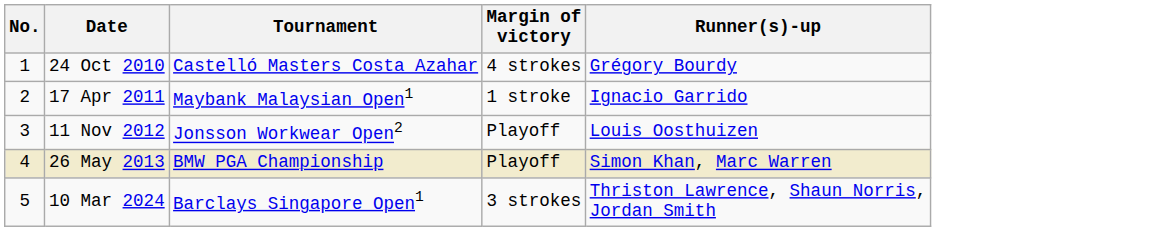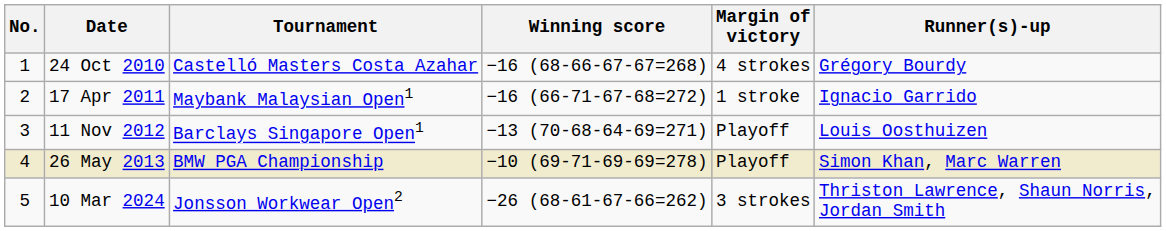 <table class="wikitable" style="font-size:95%;">
 <tr>
 <th>No.</th>
 <th>Date</th>
 <th>Tournament</th>
+<th>Winning score</th>
 <th>Margin of<br>victory</th>
 <th>Runner(s)-up</th>
 </tr>
 <tr>
 <td align=center>1</td>
 <td align=right>24 Oct <a href='#'>2010</a></td>
 <td><a href='#'>Castelló Masters Costa Azahar</a></td>
+<td>−16 (68-66-67-67=268)</td>
 <td>4 strokes</td>
 <td> <a href='#'>Grégory Bourdy</a></td>
 </tr>
 <tr>
 <td align=center>2</td>
 <td align=right>17 Apr <a href='#'>2011</a></td>
 <td><a href='#'>Maybank Malaysian Open</a><sup>1</sup></td>
+<td>−16 (66-71-67-68=272)</td>
 <td>1 stroke</td>
 <td> <a href='#'>Ignacio Garrido</a></td>
 </tr>
 <tr>
 <td align=center>3</td>
 <td align=right>11 Nov <a href='#'>2012</a></td>
-<td><a href='#'>Jonsson Workwear Open</a><sup>2</sup></td>
+<td><a href='#'>Barclays Singapore Open</a><sup>1</sup></td>
+<td>−13 (70-68-64-69=271)</td>
 <td>Playoff</td>
 <td> <a href='#'>Louis Oosthuizen</a></td>
 </tr>
 <tr style="background:#f2ecce;">
 <td align=center>4</td>
 <td align=right>26 May <a href='#'>2013</a></td>
 <td><a href='#'>BMW PGA Championship</a></td>
+<td>−10 (69-71-69-69=278)</td>
 <td>Playoff</td>
 <td> <a href='#'>Simon Khan</a>,  <a href='#'>Marc Warren</a></td>
 </tr>
 <tr>
 <td align=center>5</td>
 <td align=right>10 Mar <a href='#'>2024</a></td>
-<td><a href='#'>Barclays Singapore Open</a><sup>1</sup></td>
+<td><a href='#'>Jonsson Workwear Open</a><sup>2</sup></td>
+<td>−26 (68-61-67-66=262)</td>
 <td>3 strokes</td>
 <td> <a href='#'>Thriston Lawrence</a>,  <a href='#'>Shaun Norris</a>,<br> <a href='#'>Jordan Smith</a></td>
 </tr>
 </table>
